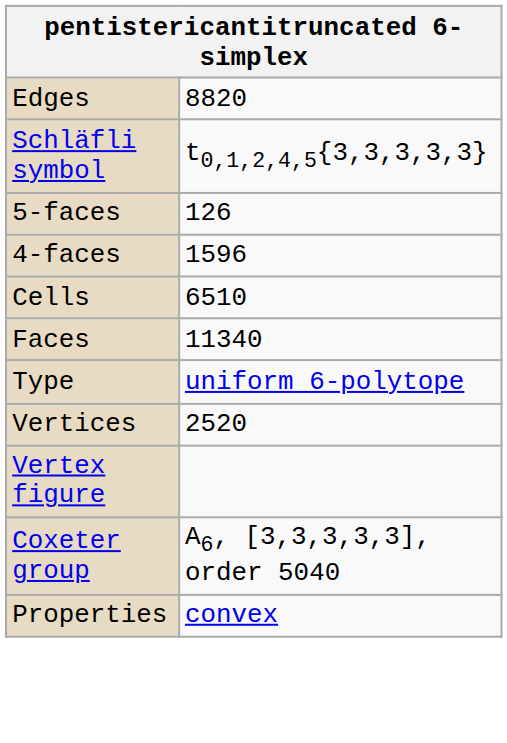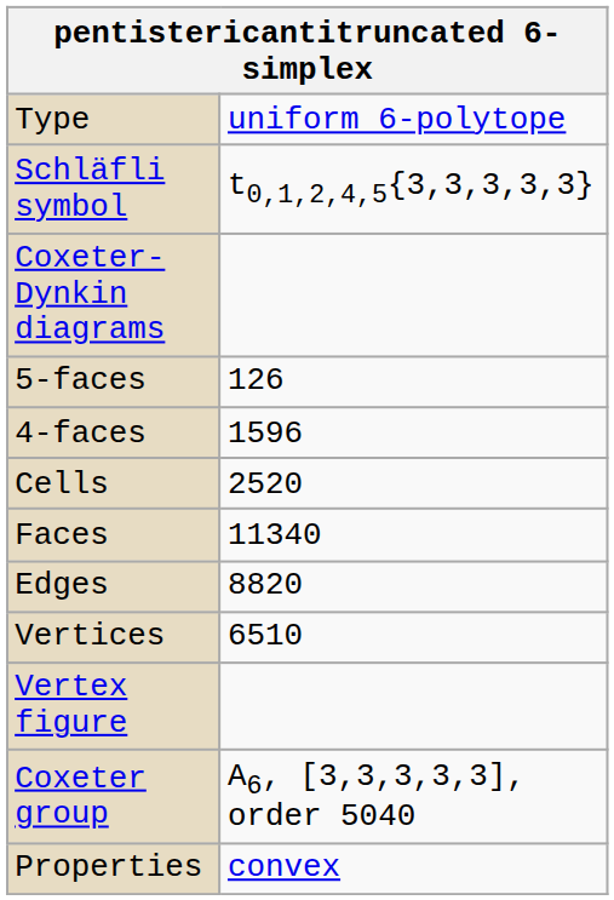 <table class="wikitable" align="right" style="margin-left:10px" width="250">
 <tr>
 <th bgcolor=#e7dcc3 colspan=2>pentistericantitruncated 6-simplex</th>
 </tr>
 <tr>
-<td bgcolor=#e7dcc3>Edges</td>
-<td>8820</td>
+<td bgcolor=#e7dcc3>Type</td>
+<td><a href='#'>uniform 6-polytope</a></td>
 </tr>
 <tr>
 <td bgcolor=#e7dcc3><a href='#'>Schläfli symbol</a></td>
 <td>t<sub>0,1,2,4,5</sub>{3,3,3,3,3}</td>
+</tr>
+<tr>
+<td bgcolor=#e7dcc3><a href='#'>Coxeter-Dynkin diagrams</a></td>
+<td></td>
 </tr>
 <tr>
 <td bgcolor=#e7dcc3>5-faces</td>
 <td>126</td>
 </tr>
 <tr>
 <td bgcolor=#e7dcc3>4-faces</td>
 <td>1596</td>
 </tr>
 <tr>
 <td bgcolor=#e7dcc3>Cells</td>
-<td>6510</td>
+<td>2520</td>
 </tr>
 <tr>
 <td bgcolor=#e7dcc3>Faces</td>
 <td>11340</td>
 </tr>
 <tr>
-<td bgcolor=#e7dcc3>Type</td>
-<td><a href='#'>uniform 6-polytope</a></td>
+<td bgcolor=#e7dcc3>Edges</td>
+<td>8820</td>
 </tr>
 <tr>
 <td bgcolor=#e7dcc3>Vertices</td>
-<td>2520</td>
+<td>6510</td>
 </tr>
 <tr>
 <td bgcolor=#e7dcc3><a href='#'>Vertex figure</a></td>
 <td></td>
 </tr>
 <tr>
 <td bgcolor=#e7dcc3><a href='#'>Coxeter group</a></td>
 <td>A<sub>6</sub>, [3,3,3,3,3], order 5040</td>
 </tr>
 <tr>
 <td bgcolor=#e7dcc3>Properties</td>
 <td><a href='#'>convex</a></td>
 </tr>
 </table>
